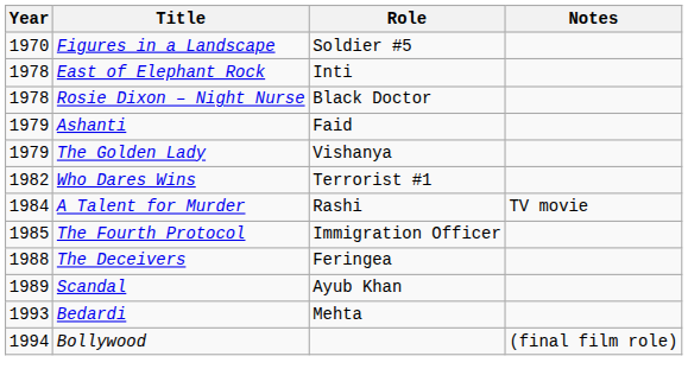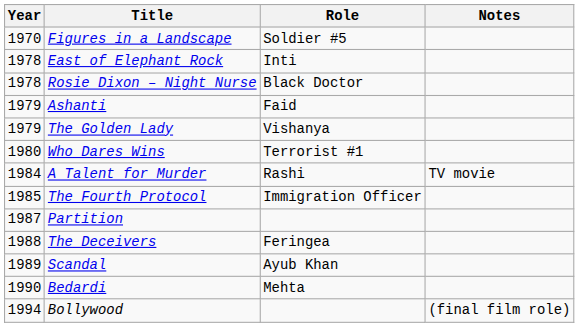 <table class="wikitable">
 <tr>
 <th>Year</th>
 <th>Title</th>
 <th>Role</th>
 <th>Notes</th>
 </tr>
 <tr>
 <td>1970</td>
 <td><em><a href='#'>Figures in a Landscape</a></em></td>
 <td>Soldier #5</td>
 <td></td>
 </tr>
 <tr>
 <td>1978</td>
 <td><em><a href='#'>East of Elephant Rock</a></em></td>
 <td>Inti</td>
 <td></td>
 </tr>
 <tr>
 <td>1978</td>
 <td><em><a href='#'>Rosie Dixon – Night Nurse</a></em></td>
 <td>Black Doctor</td>
 <td></td>
 </tr>
 <tr>
 <td>1979</td>
 <td><em><a href='#'>Ashanti</a></em></td>
 <td>Faid</td>
 <td></td>
 </tr>
 <tr>
 <td>1979</td>
 <td><em><a href='#'>The Golden Lady</a></em></td>
 <td>Vishanya</td>
 <td></td>
 </tr>
 <tr>
-<td>1982</td>
+<td>1980</td>
 <td><em><a href='#'>Who Dares Wins</a></em></td>
 <td>Terrorist #1</td>
 <td></td>
 </tr>
 <tr>
 <td>1984</td>
 <td><em><a href='#'>A Talent for Murder</a></em></td>
 <td>Rashi</td>
 <td>TV movie</td>
 </tr>
 <tr>
 <td>1985</td>
 <td><em><a href='#'>The Fourth Protocol</a></em></td>
 <td>Immigration Officer</td>
 <td></td>
 </tr>
 <tr>
+<td>1987</td>
+<td><em><a href='#'>Partition</a></em></td>
+<td></td>
+<td></td>
+</tr>
+<tr>
 <td>1988</td>
 <td><em><a href='#'>The Deceivers</a></em></td>
 <td>Feringea</td>
 <td></td>
 </tr>
 <tr>
 <td>1989</td>
 <td><em><a href='#'>Scandal</a></em></td>
 <td>Ayub Khan</td>
 <td></td>
 </tr>
 <tr>
-<td>1993</td>
+<td>1990</td>
 <td><em><a href='#'>Bedardi</a></em></td>
 <td>Mehta</td>
 <td></td>
 </tr>
 <tr>
 <td>1994</td>
 <td><em>Bollywood</em></td>
 <td></td>
 <td>(final film role)</td>
 </tr>
 </table>
